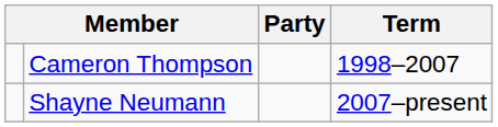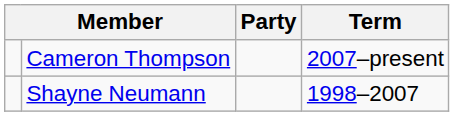 <table class="wikitable">
 <tr>
 <th colspan="2">Member</th>
 <th>Party</th>
 <th>Term</th>
 </tr>
 <tr>
 <td> </td>
 <td><a href='#'>Cameron Thompson</a></td>
 <td></td>
-<td><a href='#'>1998</a>–2007</td>
+<td><a href='#'>2007</a>–present</td>
 </tr>
 <tr>
 <td> </td>
 <td><a href='#'>Shayne Neumann</a></td>
 <td></td>
-<td><a href='#'>2007</a>–present</td>
+<td><a href='#'>1998</a>–2007</td>
 </tr>
 </table>
